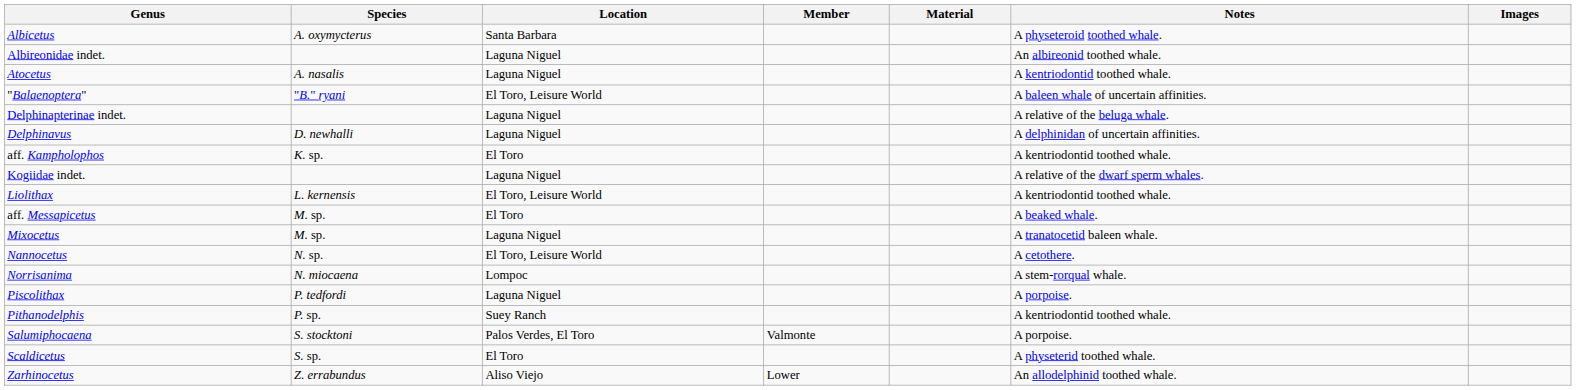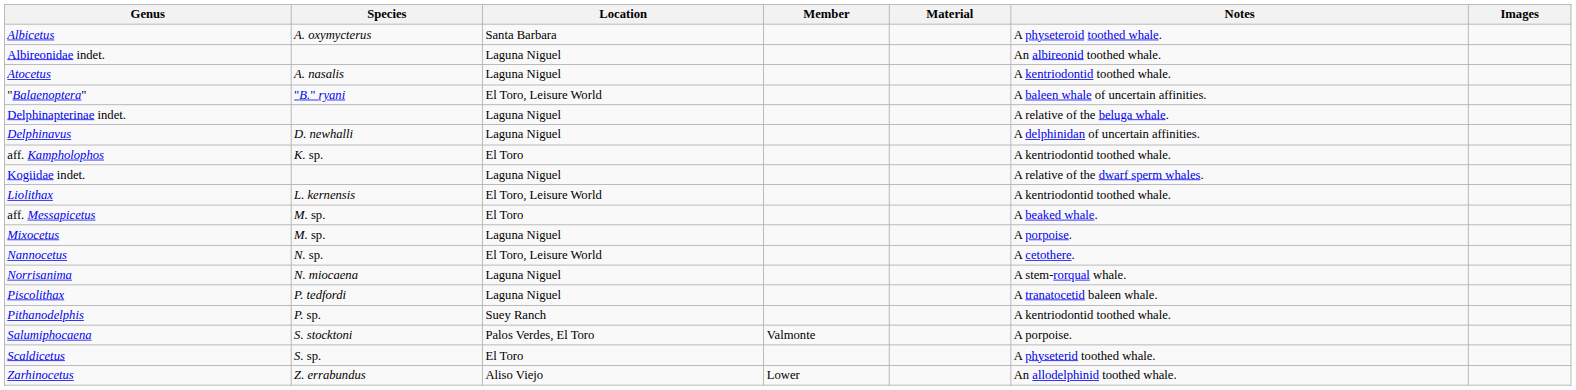 <table class="wikitable" align="center" width="100%">
 <tr>
 <th>Genus</th>
 <th>Species</th>
 <th>Location</th>
 <th>Member</th>
 <th>Material</th>
 <th>Notes</th>
 <th>Images</th>
 </tr>
 <tr>
 <td><em><a href='#'>Albicetus</a></em></td>
 <td><em>A. oxymycterus</em></td>
 <td>Santa Barbara</td>
 <td></td>
 <td></td>
 <td>A <a href='#'>physeteroid</a> <a href='#'>toothed whale</a>.</td>
 <td></td>
 </tr>
 <tr>
 <td><a href='#'>Albireonidae</a> indet.</td>
 <td></td>
 <td>Laguna Niguel</td>
 <td></td>
 <td></td>
 <td>An <a href='#'>albireonid</a> toothed whale.</td>
 <td></td>
 </tr>
 <tr>
 <td><em><a href='#'>Atocetus</a></em></td>
 <td><em>A. nasalis</em></td>
 <td>Laguna Niguel</td>
 <td></td>
 <td></td>
 <td>A <a href='#'>kentriodontid</a> toothed whale.</td>
 <td></td>
 </tr>
 <tr>
 <td>"<em><a href='#'>Balaenoptera</a></em>"</td>
 <td><a href='#'>"<em>B.</em>" <em>ryani</em></a></td>
 <td>El Toro, Leisure World</td>
 <td></td>
 <td></td>
 <td>A <a href='#'>baleen whale</a> of uncertain affinities.</td>
 <td></td>
 </tr>
 <tr>
 <td><a href='#'>Delphinapterinae</a> indet.</td>
 <td></td>
 <td>Laguna Niguel</td>
 <td></td>
 <td></td>
 <td>A relative of the <a href='#'>beluga whale</a>.</td>
 <td></td>
 </tr>
 <tr>
 <td><em><a href='#'>Delphinavus</a></em></td>
 <td><em>D. newhalli</em></td>
 <td>Laguna Niguel</td>
 <td></td>
 <td></td>
 <td>A <a href='#'>delphinidan</a> of uncertain affinities.</td>
 <td></td>
 </tr>
 <tr>
 <td>aff. <em><a href='#'>Kampholophos</a></em></td>
 <td><em>K.</em> sp.</td>
 <td>El Toro</td>
 <td></td>
 <td></td>
 <td>A kentriodontid toothed whale.</td>
 <td></td>
 </tr>
 <tr>
 <td><a href='#'>Kogiidae</a> indet.</td>
 <td></td>
 <td>Laguna Niguel</td>
 <td></td>
 <td></td>
 <td>A relative of the <a href='#'>dwarf sperm whales</a>.</td>
 <td></td>
 </tr>
 <tr>
 <td><em><a href='#'>Liolithax</a></em></td>
 <td><em>L. kernensis</em></td>
 <td>El Toro, Leisure World</td>
 <td></td>
 <td></td>
 <td>A kentriodontid toothed whale.</td>
 <td></td>
 </tr>
 <tr>
 <td>aff. <em><a href='#'>Messapicetus</a></em></td>
 <td><em>M.</em> sp.</td>
 <td>El Toro</td>
 <td></td>
 <td></td>
 <td>A <a href='#'>beaked whale</a>.</td>
 <td></td>
 </tr>
 <tr>
 <td><em><a href='#'>Mixocetus</a></em></td>
 <td><em>M.</em> sp.</td>
 <td>Laguna Niguel</td>
 <td></td>
 <td></td>
-<td>A <a href='#'>tranatocetid</a> baleen whale.</td>
+<td>A <a href='#'>porpoise</a>.</td>
 <td></td>
 </tr>
 <tr>
 <td><em><a href='#'>Nannocetus</a></em></td>
 <td><em>N.</em> sp.</td>
 <td>El Toro, Leisure World</td>
 <td></td>
 <td></td>
 <td>A <a href='#'>cetothere</a>.</td>
 <td></td>
 </tr>
 <tr>
 <td><em><a href='#'>Norrisanima</a></em></td>
 <td><em>N. miocaena</em></td>
-<td>Lompoc</td>
+<td>Laguna Niguel</td>
 <td></td>
 <td></td>
 <td>A stem-<a href='#'>rorqual</a> whale.</td>
 <td></td>
 </tr>
 <tr>
 <td><em><a href='#'>Piscolithax</a></em></td>
 <td><em>P. tedfordi</em></td>
 <td>Laguna Niguel</td>
 <td></td>
 <td></td>
-<td>A <a href='#'>porpoise</a>.</td>
+<td>A <a href='#'>tranatocetid</a> baleen whale.</td>
 <td></td>
 </tr>
 <tr>
 <td><em><a href='#'>Pithanodelphis</a></em></td>
 <td><em>P.</em> sp.</td>
 <td>Suey Ranch</td>
 <td></td>
 <td></td>
 <td>A kentriodontid toothed whale.</td>
 <td></td>
 </tr>
 <tr>
 <td><em><a href='#'>Salumiphocaena</a></em></td>
 <td><em>S. stocktoni</em></td>
 <td>Palos Verdes, El Toro</td>
 <td>Valmonte</td>
 <td></td>
 <td>A porpoise.</td>
 <td></td>
 </tr>
 <tr>
 <td><em><a href='#'>Scaldicetus</a></em></td>
 <td><em>S.</em> sp.</td>
 <td>El Toro</td>
 <td></td>
 <td></td>
 <td>A <a href='#'>physeterid</a> toothed whale.</td>
 <td></td>
 </tr>
 <tr>
 <td><em><a href='#'>Zarhinocetus</a></em></td>
 <td><em>Z. errabundus</em></td>
 <td>Aliso Viejo</td>
 <td>Lower</td>
 <td></td>
 <td>An <a href='#'>allodelphinid</a> toothed whale.</td>
 <td></td>
 </tr>
 </table>
